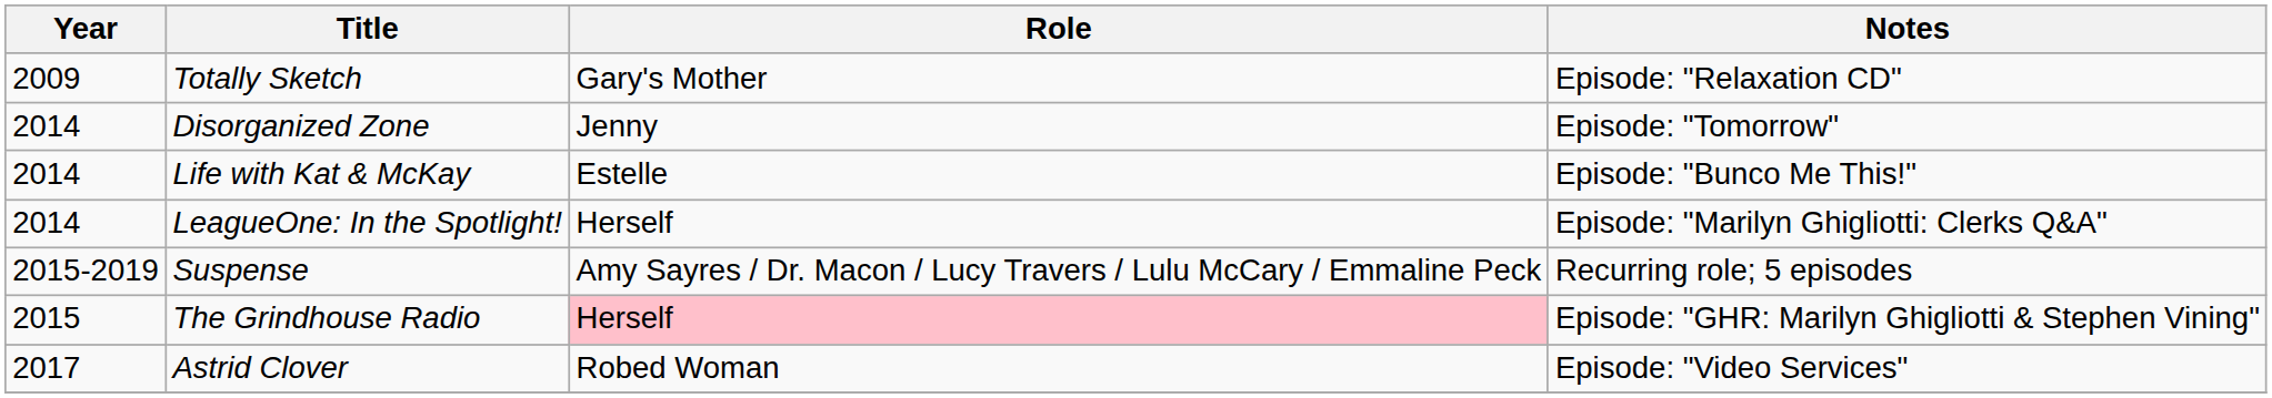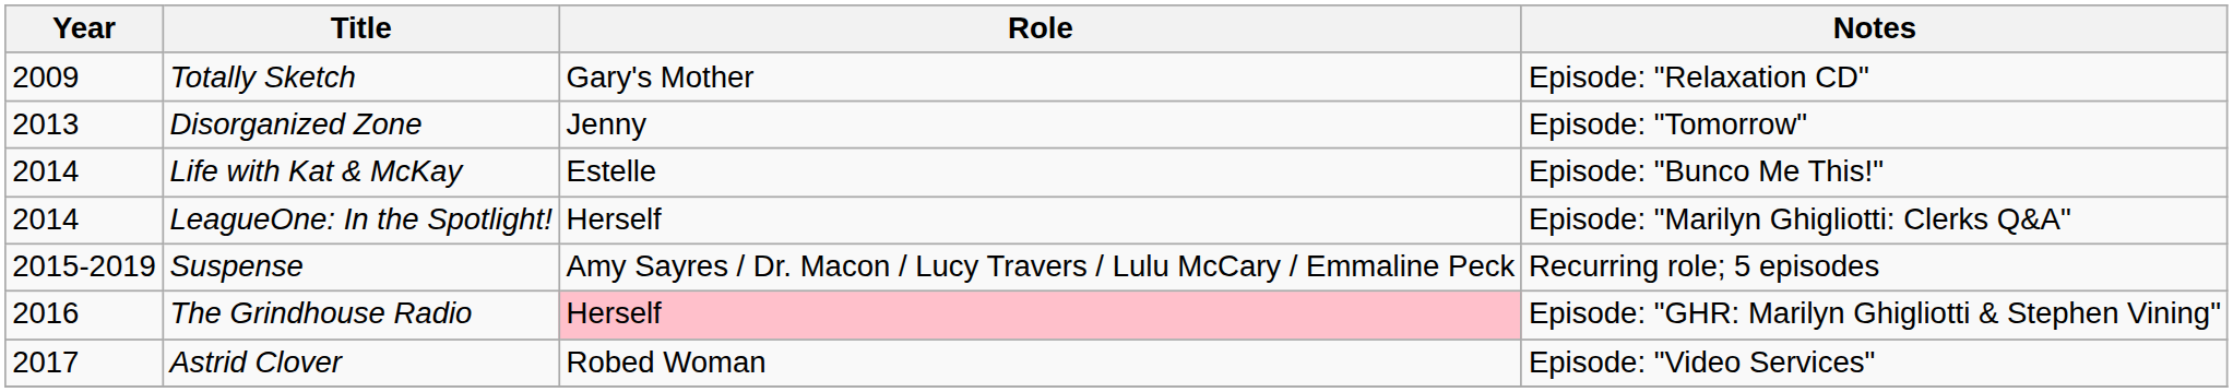 <table class="wikitable sortable">
 <tr>
 <th>Year</th>
 <th>Title</th>
 <th>Role</th>
 <th class="unsortable">Notes</th>
 </tr>
 <tr>
 <td>2009</td>
 <td><em>Totally Sketch</em></td>
 <td>Gary's Mother</td>
 <td>Episode: "Relaxation CD"</td>
 </tr>
 <tr>
-<td>2014</td>
+<td>2013</td>
 <td><em>Disorganized Zone</em></td>
 <td>Jenny</td>
 <td>Episode: "Tomorrow"</td>
 </tr>
 <tr>
 <td>2014</td>
 <td><em>Life with Kat & McKay</em></td>
 <td>Estelle</td>
 <td>Episode: "Bunco Me This!"</td>
 </tr>
 <tr>
 <td>2014</td>
 <td><em>LeagueOne: In the Spotlight!</em></td>
 <td>Herself</td>
 <td>Episode: "Marilyn Ghigliotti: Clerks Q&A"</td>
 </tr>
 <tr>
 <td>2015-2019</td>
 <td><em>Suspense</em></td>
 <td>Amy Sayres / Dr. Macon / Lucy Travers / Lulu McCary / Emmaline Peck</td>
 <td>Recurring role; 5 episodes</td>
 </tr>
 <tr>
-<td>2015</td>
+<td>2016</td>
 <td><em>The Grindhouse Radio</em></td>
 <td style="background: pink;">Herself</td>
 <td>Episode: "GHR: Marilyn Ghigliotti & Stephen Vining"</td>
 </tr>
 <tr>
 <td>2017</td>
 <td><em>Astrid Clover</em></td>
 <td>Robed Woman</td>
 <td>Episode: "Video Services"</td>
 </tr>
 <tr>
 </tr>
 </table>
